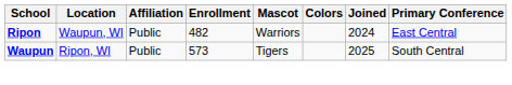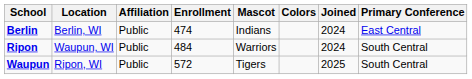 <table class="wikitable sortable">
 <tr>
 <th>School</th>
 <th>Location</th>
 <th>Affiliation</th>
 <th>Enrollment</th>
 <th>Mascot</th>
 <th>Colors</th>
 <th>Joined</th>
 <th>Primary Conference</th>
 </tr>
 <tr>
-<td><a href='#'><strong>Ripon</strong></a></td>
-<td><a href='#'>Waupun, WI</a></td>
+<td><a href='#'><strong>Berlin</strong></a></td>
+<td><a href='#'>Berlin, WI</a></td>
 <td>Public</td>
-<td>482</td>
-<td>Warriors</td>
+<td>474</td>
+<td>Indians</td>
 <td> </td>
 <td>2024</td>
 <td><a href='#'>East Central</a></td>
 </tr>
 <tr>
+<td><a href='#'><strong>Ripon</strong></a></td>
+<td><a href='#'>Waupun, WI</a></td>
+<td>Public</td>
+<td>484</td>
+<td>Warriors</td>
+<td> </td>
+<td>2024</td>
+<td>South Central</td>
+</tr>
+<tr>
 <td><strong><a href='#'>Waupun</a></strong></td>
 <td><a href='#'>Ripon, WI</a></td>
 <td>Public</td>
-<td>573</td>
+<td>572</td>
 <td>Tigers</td>
 <td> </td>
 <td>2025</td>
 <td>South Central</td>
 </tr>
 </table>
